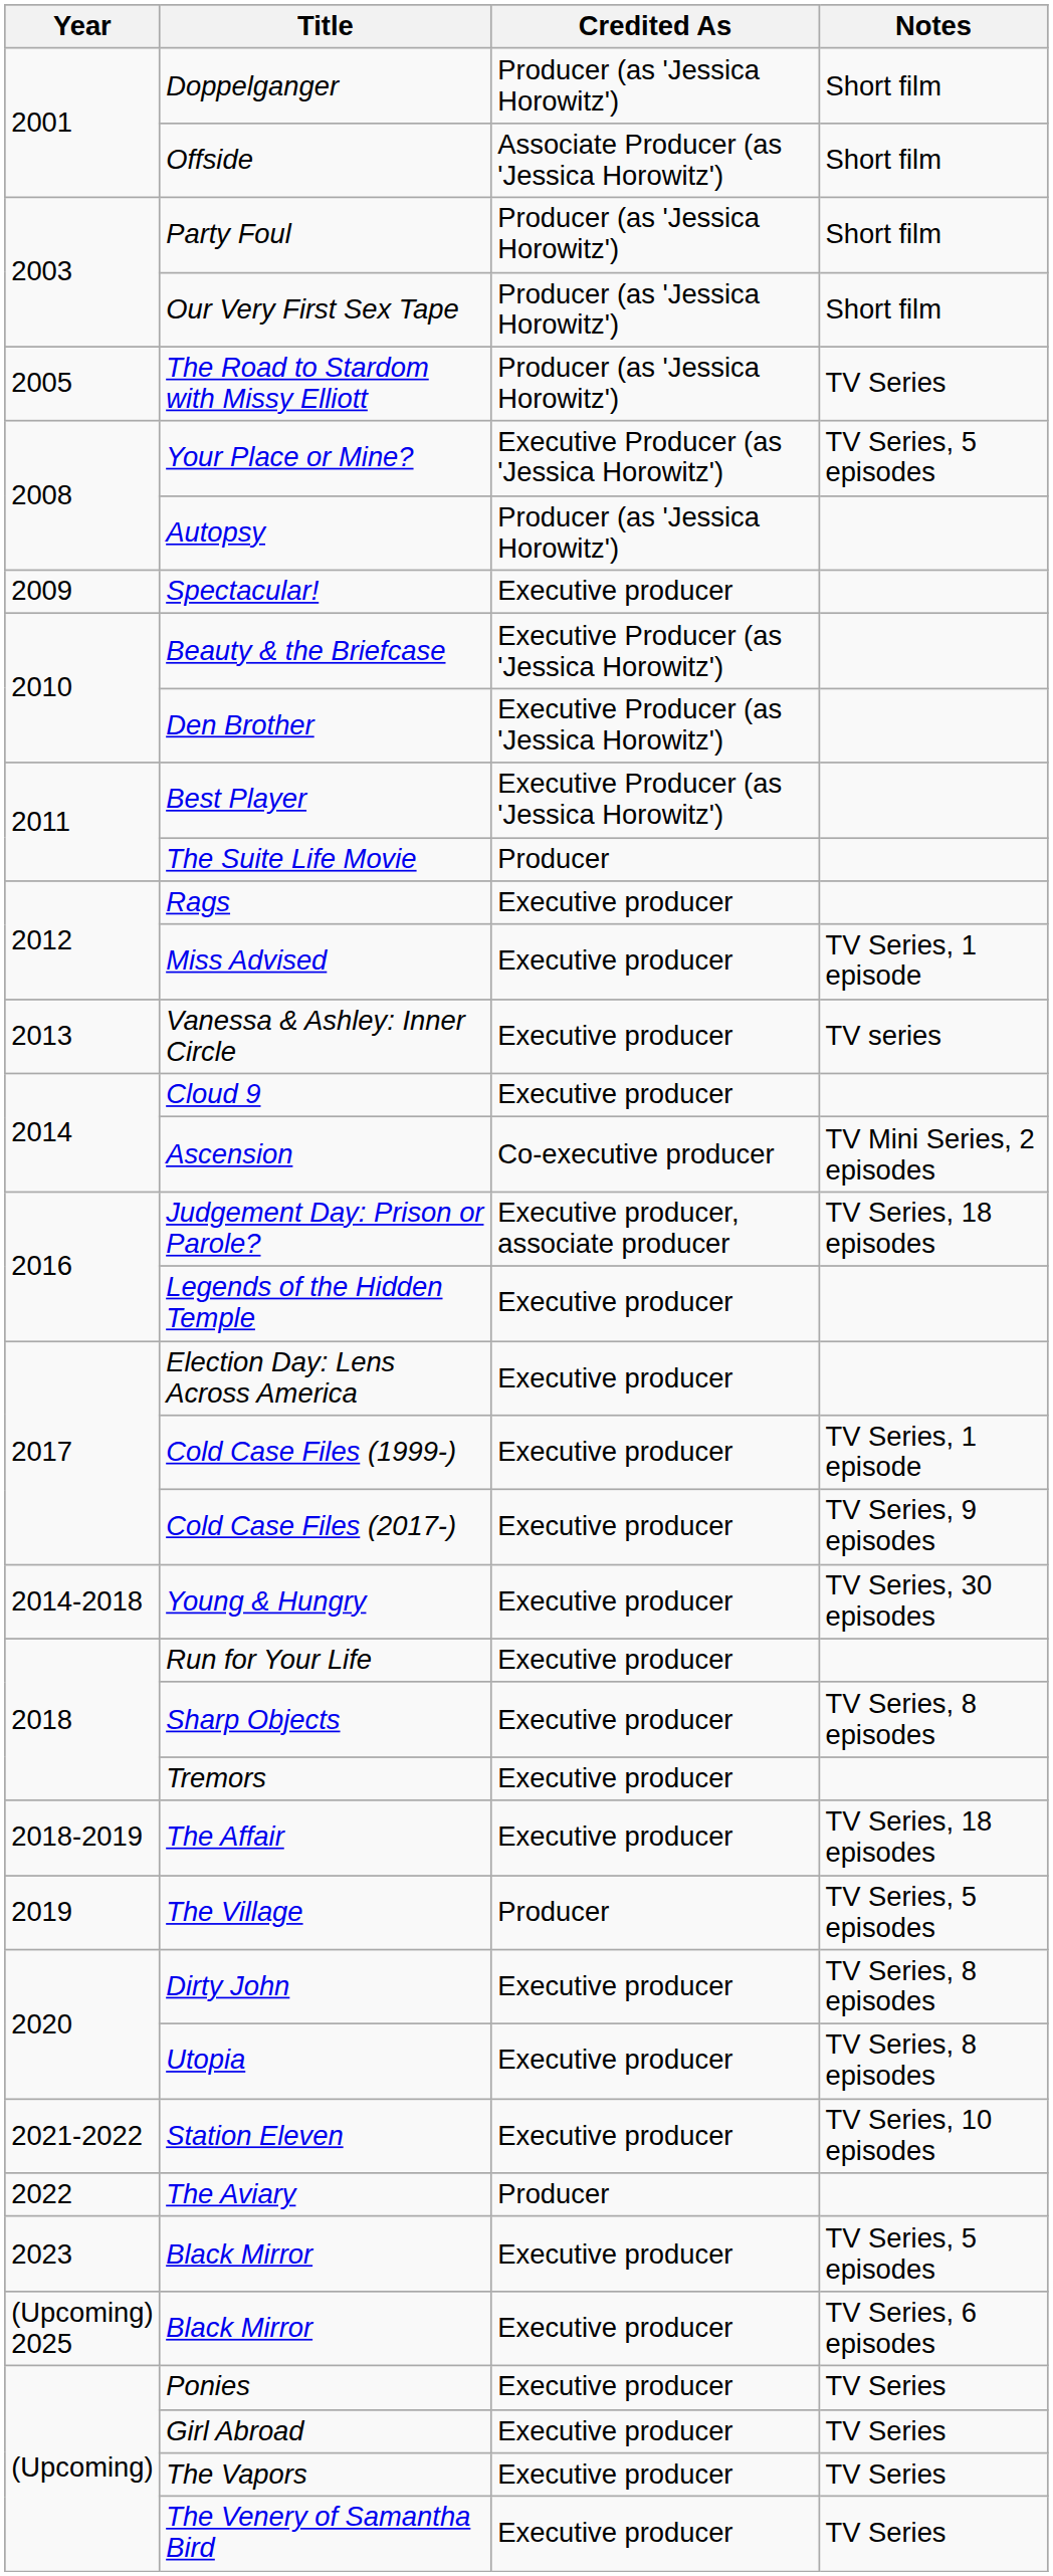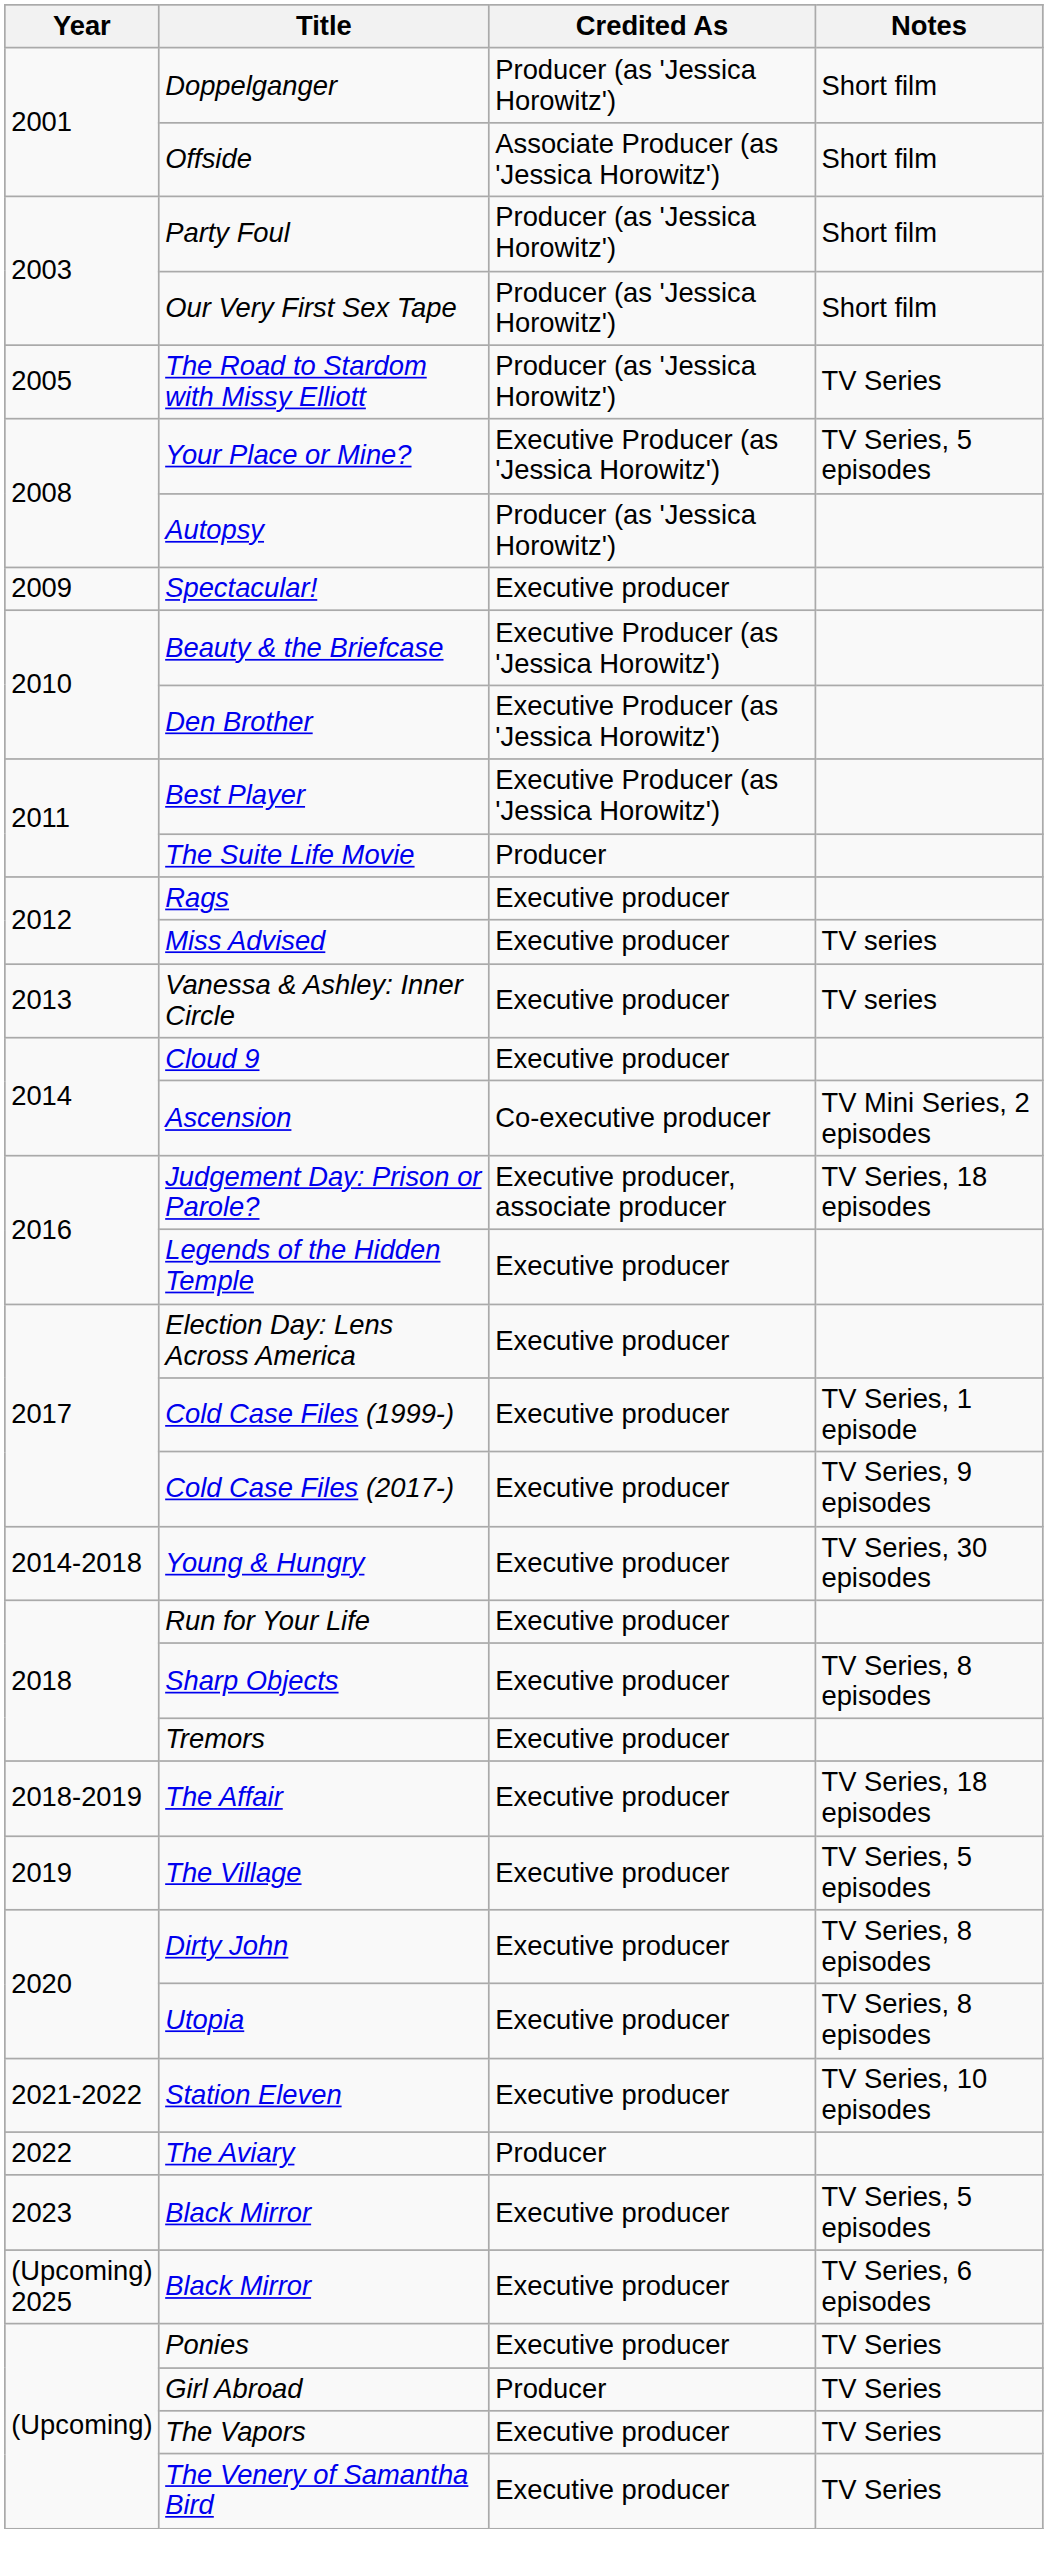 <table class="wikitable">
 <tr>
 <th>Year</th>
 <th>Title</th>
 <th>Credited As</th>
 <th>Notes</th>
 </tr>
 <tr>
 <td rowspan="2">2001</td>
 <td><em>Doppelganger</em></td>
 <td>Producer (as 'Jessica Horowitz')</td>
 <td>Short film</td>
 </tr>
 <tr>
 <td><em>Offside</em></td>
 <td>Associate Producer (as 'Jessica Horowitz')</td>
 <td>Short film</td>
 </tr>
 <tr>
 <td rowspan="2">2003</td>
 <td><em>Party Foul</em></td>
 <td>Producer (as 'Jessica Horowitz')</td>
 <td>Short film</td>
 </tr>
 <tr>
 <td><em>Our Very First Sex Tape</em></td>
 <td>Producer (as 'Jessica Horowitz')</td>
 <td>Short film</td>
 </tr>
 <tr>
 <td>2005</td>
 <td><em><a href='#'>The Road to Stardom with Missy Elliott</a></em></td>
 <td>Producer (as 'Jessica Horowitz')</td>
 <td>TV Series</td>
 </tr>
 <tr>
 <td rowspan="2">2008</td>
 <td><em><a href='#'>Your Place or Mine?</a></em></td>
 <td>Executive Producer (as 'Jessica Horowitz')</td>
 <td>TV Series, 5 episodes</td>
 </tr>
 <tr>
 <td><em><a href='#'>Autopsy</a></em></td>
 <td>Producer (as 'Jessica Horowitz')</td>
 <td></td>
 </tr>
 <tr>
 <td>2009</td>
 <td><em><a href='#'>Spectacular!</a></em></td>
 <td>Executive producer</td>
 <td></td>
 </tr>
 <tr>
 <td rowspan="2">2010</td>
 <td><em><a href='#'>Beauty & the Briefcase</a></em></td>
 <td>Executive Producer (as 'Jessica Horowitz')</td>
 <td></td>
 </tr>
 <tr>
 <td><em><a href='#'>Den Brother</a></em></td>
 <td>Executive Producer (as 'Jessica Horowitz')</td>
 <td></td>
 </tr>
 <tr>
 <td rowspan="2">2011</td>
 <td><em><a href='#'>Best Player</a></em></td>
 <td>Executive Producer (as 'Jessica Horowitz')</td>
 <td></td>
 </tr>
 <tr>
 <td><em><a href='#'>The Suite Life Movie</a></em></td>
 <td>Producer</td>
 <td></td>
 </tr>
 <tr>
 <td rowspan="2">2012</td>
 <td><em><a href='#'>Rags</a></em></td>
 <td>Executive producer</td>
 <td></td>
 </tr>
 <tr>
 <td><em><a href='#'>Miss Advised</a></em></td>
 <td>Executive producer</td>
-<td>TV Series, 1 episode</td>
+<td>TV series</td>
 </tr>
 <tr>
 <td>2013</td>
 <td><em>Vanessa & Ashley: Inner Circle</em></td>
 <td>Executive producer</td>
 <td>TV series</td>
 </tr>
 <tr>
 <td rowspan="2">2014</td>
 <td><em><a href='#'>Cloud 9</a></em></td>
 <td>Executive producer</td>
 <td></td>
 </tr>
 <tr>
 <td><em><a href='#'>Ascension</a></em></td>
 <td>Co-executive producer</td>
 <td>TV Mini Series, 2 episodes</td>
 </tr>
 <tr>
 <td rowspan="2">2016</td>
 <td><em><a href='#'>Judgement Day: Prison or Parole?</a></em></td>
 <td>Executive producer, associate producer</td>
 <td>TV Series, 18 episodes</td>
 </tr>
 <tr>
 <td><em><a href='#'>Legends of the Hidden Temple</a></em></td>
 <td>Executive producer</td>
 <td></td>
 </tr>
 <tr>
 <td rowspan="3">2017</td>
 <td><em>Election Day: Lens Across America</em></td>
 <td>Executive producer</td>
 <td></td>
 </tr>
 <tr>
 <td><em><a href='#'>Cold Case Files</a> (1999-)</em></td>
 <td>Executive producer</td>
 <td>TV Series, 1 episode</td>
 </tr>
 <tr>
 <td><em><a href='#'>Cold Case Files</a> (2017-)</em></td>
 <td>Executive producer</td>
 <td>TV Series, 9 episodes</td>
 </tr>
 <tr>
 <td>2014-2018</td>
 <td><em><a href='#'>Young & Hungry</a></em></td>
 <td>Executive producer</td>
 <td>TV Series, 30 episodes</td>
 </tr>
 <tr>
 <td rowspan="3">2018</td>
 <td><em>Run for Your Life</em></td>
 <td>Executive producer</td>
 <td></td>
 </tr>
 <tr>
 <td><em><a href='#'>Sharp Objects</a></em></td>
 <td>Executive producer</td>
 <td>TV Series, 8 episodes</td>
 </tr>
 <tr>
 <td><em>Tremors</em></td>
 <td>Executive producer</td>
 <td></td>
 </tr>
 <tr>
 <td>2018-2019</td>
 <td><em><a href='#'>The Affair</a></em></td>
 <td>Executive producer</td>
 <td>TV Series, 18 episodes</td>
 </tr>
 <tr>
 <td>2019</td>
 <td><em><a href='#'>The Village</a></em></td>
-<td>Producer</td>
+<td>Executive producer</td>
 <td>TV Series, 5 episodes</td>
 </tr>
 <tr>
 <td rowspan="2">2020</td>
 <td><em><a href='#'>Dirty John</a></em></td>
 <td>Executive producer</td>
 <td>TV Series, 8 episodes</td>
 </tr>
 <tr>
 <td><em><a href='#'>Utopia</a></em></td>
 <td>Executive producer</td>
 <td>TV Series, 8 episodes</td>
 </tr>
 <tr>
 <td>2021-2022</td>
 <td><em><a href='#'>Station Eleven</a></em></td>
 <td>Executive producer</td>
 <td>TV Series, 10 episodes</td>
 </tr>
 <tr>
 <td>2022</td>
 <td><em><a href='#'>The Aviary</a></em></td>
 <td>Producer</td>
 <td></td>
 </tr>
 <tr>
 <td>2023</td>
 <td><em><a href='#'>Black Mirror</a></em></td>
 <td>Executive producer</td>
 <td>TV Series, 5 episodes</td>
 </tr>
 <tr>
 <td>(Upcoming)<br>2025</td>
 <td><em><a href='#'>Black Mirror</a></em></td>
 <td>Executive producer</td>
 <td>TV Series, 6 episodes</td>
 </tr>
 <tr>
 <td rowspan="4">(Upcoming)</td>
 <td><em>Ponies</em></td>
 <td>Executive producer</td>
 <td>TV Series</td>
 </tr>
 <tr>
 <td><em>Girl Abroad</em></td>
-<td>Executive producer</td>
+<td>Producer</td>
 <td>TV Series</td>
 </tr>
 <tr>
 <td><em>The Vapors</em></td>
 <td>Executive producer</td>
 <td>TV Series</td>
 </tr>
 <tr>
 <td><em><a href='#'>The Venery of Samantha Bird</a></em></td>
 <td>Executive producer</td>
 <td>TV Series</td>
 </tr>
 </table>
